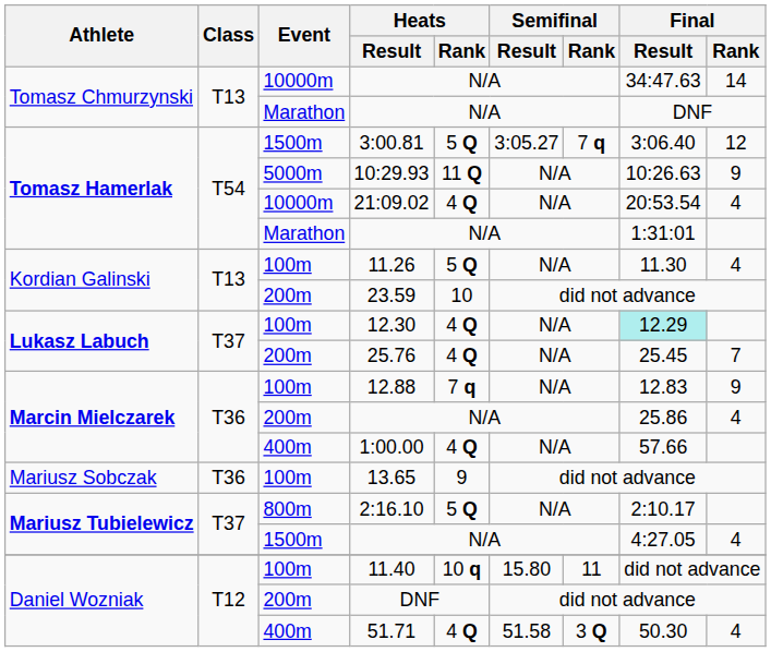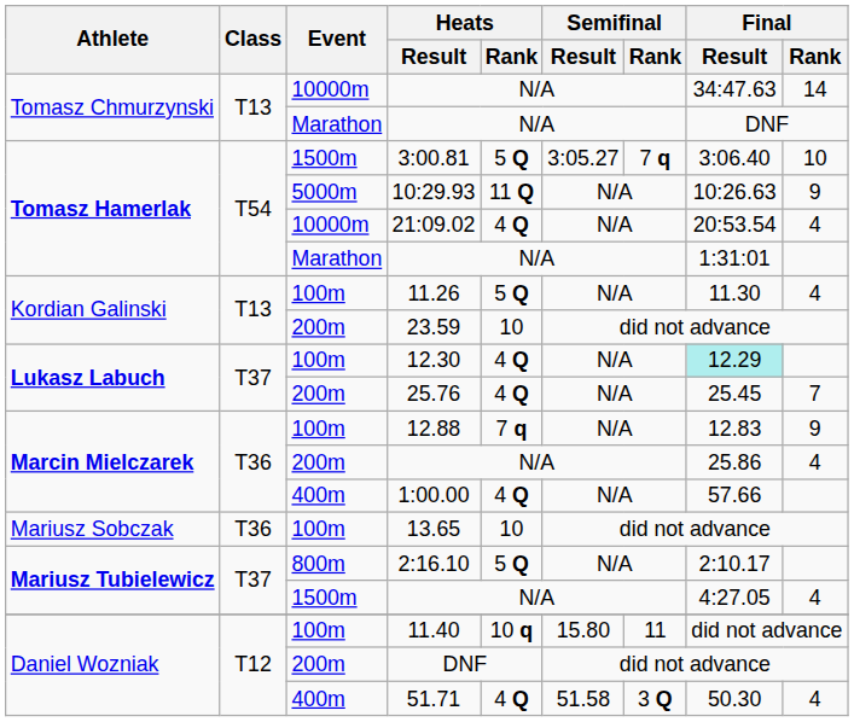 <table class=wikitable style="font-size:90%">
 <tr>
 <th rowspan="2">Athlete</th>
 <th rowspan="2">Class</th>
 <th rowspan="2">Event</th>
 <th colspan="2">Heats</th>
 <th colspan="2">Semifinal</th>
 <th colspan="2">Final</th>
 </tr>
 <tr>
 <th>Result</th>
 <th>Rank</th>
 <th>Result</th>
 <th>Rank</th>
 <th>Result</th>
 <th>Rank</th>
 </tr>
 <tr>
 <td rowspan="2"><a href='#'>Tomasz Chmurzynski</a></td>
 <td rowspan="2" style="text-align:center;">T13</td>
 <td><a href='#'>10000m</a></td>
 <td style="text-align:center;" colspan="4">N/A</td>
 <td style="text-align:center;">34:47.63</td>
 <td style="text-align:center;">14</td>
 </tr>
 <tr>
 <td><a href='#'>Marathon</a></td>
 <td style="text-align:center;" colspan="4">N/A</td>
 <td style="text-align:center;" colspan="2">DNF</td>
 </tr>
 <tr>
 <td rowspan="4"><strong><a href='#'>Tomasz Hamerlak</a></strong></td>
 <td rowspan="4" style="text-align:center;">T54</td>
 <td><a href='#'>1500m</a></td>
 <td style="text-align:center;">3:00.81</td>
 <td style="text-align:center;">5 <strong>Q</strong></td>
 <td style="text-align:center;">3:05.27</td>
 <td style="text-align:center;">7 <strong>q</strong></td>
 <td style="text-align:center;">3:06.40</td>
-<td style="text-align:center;">12</td>
+<td style="text-align:center;">10</td>
 </tr>
 <tr>
 <td><a href='#'>5000m</a></td>
 <td style="text-align:center;">10:29.93</td>
 <td style="text-align:center;">11 <strong>Q</strong></td>
 <td style="text-align:center;" colspan="2">N/A</td>
 <td style="text-align:center;">10:26.63</td>
 <td style="text-align:center;">9</td>
 </tr>
 <tr>
 <td><a href='#'>10000m</a></td>
 <td style="text-align:center;">21:09.02</td>
 <td style="text-align:center;">4 <strong>Q</strong></td>
 <td style="text-align:center;" colspan="2">N/A</td>
 <td style="text-align:center;">20:53.54</td>
 <td style="text-align:center;">4</td>
 </tr>
 <tr>
 <td><a href='#'>Marathon</a></td>
 <td style="text-align:center;" colspan="4">N/A</td>
 <td style="text-align:center;">1:31:01</td>
 <td style="text-align:center;"></td>
 </tr>
 <tr>
 <td rowspan="2"><a href='#'>Kordian Galinski</a></td>
 <td rowspan="2" style="text-align:center;">T13</td>
 <td><a href='#'>100m</a></td>
 <td style="text-align:center;">11.26</td>
 <td style="text-align:center;">5 <strong>Q</strong></td>
 <td style="text-align:center;" colspan="2">N/A</td>
 <td style="text-align:center;">11.30</td>
 <td style="text-align:center;">4</td>
 </tr>
 <tr>
 <td><a href='#'>200m</a></td>
 <td style="text-align:center;">23.59</td>
 <td style="text-align:center;">10</td>
 <td style="text-align:center;" colspan="4">did not advance</td>
 </tr>
 <tr>
 <td rowspan="2"><strong><a href='#'>Lukasz Labuch</a></strong></td>
 <td rowspan="2" style="text-align:center;">T37</td>
 <td><a href='#'>100m</a></td>
 <td style="text-align:center;">12.30</td>
 <td style="text-align:center;">4 <strong>Q</strong></td>
 <td style="text-align:center;" colspan="2">N/A</td>
 <td style="background: paleturquoise; text-align:center;">12.29</td>
 <td style="text-align:center;"></td>
 </tr>
 <tr>
 <td><a href='#'>200m</a></td>
 <td style="text-align:center;">25.76</td>
 <td style="text-align:center;">4 <strong>Q</strong></td>
 <td style="text-align:center;" colspan="2">N/A</td>
 <td style="text-align:center;">25.45</td>
 <td style="text-align:center;">7</td>
 </tr>
 <tr>
 <td rowspan="3"><strong><a href='#'>Marcin Mielczarek</a></strong></td>
 <td rowspan="3" style="text-align:center;">T36</td>
 <td><a href='#'>100m</a></td>
 <td style="text-align:center;">12.88</td>
 <td style="text-align:center;">7 <strong>q</strong></td>
 <td style="text-align:center;" colspan="2">N/A</td>
 <td style="text-align:center;">12.83</td>
 <td style="text-align:center;">9</td>
 </tr>
 <tr>
 <td><a href='#'>200m</a></td>
 <td style="text-align:center;" colspan="4">N/A</td>
 <td style="text-align:center;">25.86</td>
 <td style="text-align:center;">4</td>
 </tr>
 <tr>
 <td><a href='#'>400m</a></td>
 <td style="text-align:center;">1:00.00</td>
 <td style="text-align:center;">4 <strong>Q</strong></td>
 <td style="text-align:center;" colspan="2">N/A</td>
 <td style="text-align:center;">57.66</td>
 <td style="text-align:center;"></td>
 </tr>
 <tr>
 <td><a href='#'>Mariusz Sobczak</a></td>
 <td style="text-align:center;">T36</td>
 <td><a href='#'>100m</a></td>
 <td style="text-align:center;">13.65</td>
-<td style="text-align:center;">9</td>
+<td style="text-align:center;">10</td>
 <td style="text-align:center;" colspan="4">did not advance</td>
 </tr>
 <tr>
 <td rowspan="2"><strong><a href='#'>Mariusz Tubielewicz</a></strong></td>
 <td rowspan="2" style="text-align:center;">T37</td>
 <td><a href='#'>800m</a></td>
 <td style="text-align:center;">2:16.10</td>
 <td style="text-align:center;">5 <strong>Q</strong></td>
 <td style="text-align:center;" colspan="2">N/A</td>
 <td style="text-align:center;">2:10.17</td>
 <td style="text-align:center;"></td>
 </tr>
 <tr>
 <td><a href='#'>1500m</a></td>
 <td style="text-align:center;" colspan="4">N/A</td>
 <td style="text-align:center;">4:27.05</td>
 <td style="text-align:center;">4</td>
 </tr>
 <tr>
 </tr>
 <tr>
 <td rowspan="3"><a href='#'>Daniel Wozniak</a></td>
 <td rowspan="3" style="text-align:center;">T12</td>
 <td><a href='#'>100m</a></td>
 <td style="text-align:center;">11.40</td>
 <td style="text-align:center;">10 <strong>q</strong></td>
 <td style="text-align:center;">15.80</td>
 <td style="text-align:center;">11</td>
 <td style="text-align:center;" colspan="2">did not advance</td>
 </tr>
 <tr>
 <td><a href='#'>200m</a></td>
 <td style="text-align:center;" colspan="2">DNF</td>
 <td style="text-align:center;" colspan="4">did not advance</td>
 </tr>
 <tr>
 <td><a href='#'>400m</a></td>
 <td style="text-align:center;">51.71</td>
 <td style="text-align:center;">4 <strong>Q</strong></td>
 <td style="text-align:center;">51.58</td>
 <td style="text-align:center;">3 <strong>Q</strong></td>
 <td style="text-align:center;">50.30</td>
 <td style="text-align:center;">4</td>
 </tr>
 </table>
